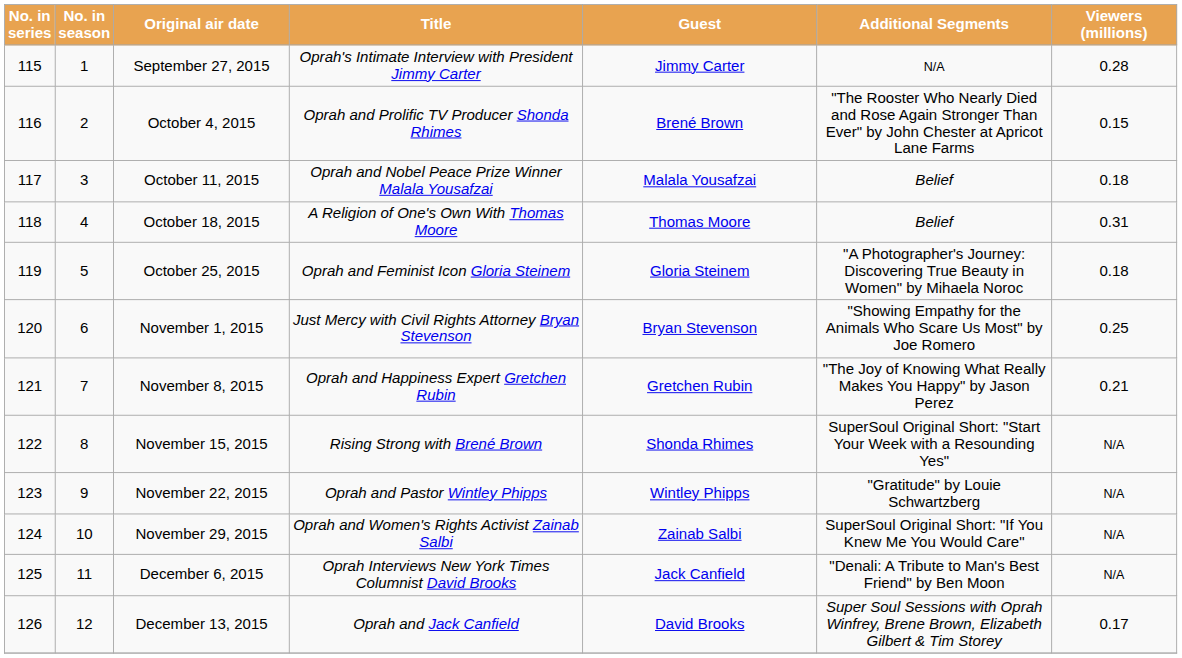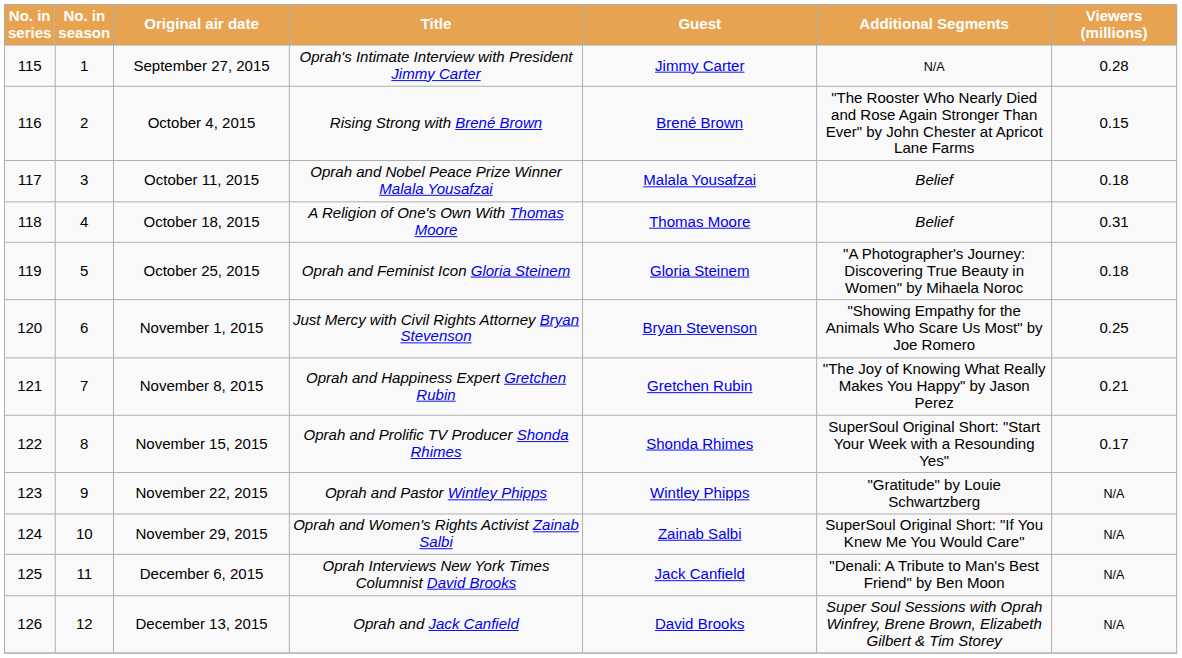 <table class="wikitable plainrowheaders" style="text-align:center;">
 <tr>
 <th scope="col" style="background-color: #e8a350; color: #FFFFFF;" width=4%>No. in<br>series</th>
 <th scope="col" style="background-color: #e8a350; color: #FFFFFF;" width=4%>No. in<br>season</th>
 <th scope="col" style="background-color: #e8a350; color: #FFFFFF;" width=15%>Original air date</th>
 <th scope="col" style="background-color: #e8a350; color: #FFFFFF;" width=25%>Title</th>
 <th scope="col" style="background-color: #e8a350; color: #FFFFFF;" width=20%>Guest</th>
 <th scope="col" style="background-color: #e8a350; color: #FFFFFF;" width=20%>Additional Segments</th>
 <th scope="col" style="background-color: #e8a350; color: #FFFFFF;">Viewers (millions)</th>
 </tr>
 <tr>
 <td>115</td>
 <td>1</td>
 <td>September 27, 2015</td>
 <td><em>Oprah's Intimate Interview with President <a href='#'>Jimmy Carter</a></em></td>
 <td><a href='#'>Jimmy Carter</a></td>
 <td><span><small>N/A</small></span></td>
 <td>0.28</td>
 </tr>
 <tr>
 <td>116</td>
 <td>2</td>
 <td>October 4, 2015</td>
-<td><em>Oprah and Prolific TV Producer <a href='#'>Shonda Rhimes</a></em></td>
+<td><em>Rising Strong with <a href='#'>Brené Brown</a></em></td>
 <td><a href='#'>Brené Brown</a></td>
 <td>"The Rooster Who Nearly Died and Rose Again Stronger Than Ever" by John Chester at Apricot Lane Farms</td>
 <td>0.15</td>
 </tr>
 <tr>
 <td>117</td>
 <td>3</td>
 <td>October 11, 2015</td>
 <td><em>Oprah and Nobel Peace Prize Winner <a href='#'>Malala Yousafzai</a></em></td>
 <td><a href='#'>Malala Yousafzai</a></td>
 <td><em>Belief</em></td>
 <td>0.18</td>
 </tr>
 <tr>
 <td>118</td>
 <td>4</td>
 <td>October 18, 2015</td>
 <td><em>A Religion of One's Own With <a href='#'>Thomas Moore</a></em></td>
 <td><a href='#'>Thomas Moore</a></td>
 <td><em>Belief</em></td>
 <td>0.31</td>
 </tr>
 <tr>
 <td>119</td>
 <td>5</td>
 <td>October 25, 2015</td>
 <td><em>Oprah and Feminist Icon <a href='#'>Gloria Steinem</a></em></td>
 <td><a href='#'>Gloria Steinem</a></td>
 <td>"A Photographer's Journey: Discovering True Beauty in Women" by Mihaela Noroc</td>
 <td>0.18</td>
 </tr>
 <tr>
 <td>120</td>
 <td>6</td>
 <td>November 1, 2015</td>
 <td><em>Just Mercy with Civil Rights Attorney <a href='#'>Bryan Stevenson</a></em></td>
 <td><a href='#'>Bryan Stevenson</a></td>
 <td>"Showing Empathy for the Animals Who Scare Us Most" by Joe Romero</td>
 <td>0.25</td>
 </tr>
 <tr>
 <td>121</td>
 <td>7</td>
 <td>November 8, 2015</td>
 <td><em>Oprah and Happiness Expert <a href='#'>Gretchen Rubin</a></em></td>
 <td><a href='#'>Gretchen Rubin</a></td>
 <td>"The Joy of Knowing What Really Makes You Happy" by Jason Perez</td>
 <td>0.21</td>
 </tr>
 <tr>
 <td>122</td>
 <td>8</td>
 <td>November 15, 2015</td>
-<td><em>Rising Strong with <a href='#'>Brené Brown</a></em></td>
+<td><em>Oprah and Prolific TV Producer <a href='#'>Shonda Rhimes</a></em></td>
 <td><a href='#'>Shonda Rhimes</a></td>
 <td>SuperSoul Original Short: "Start Your Week with a Resounding Yes"</td>
-<td><span><small>N/A</small></span></td>
+<td>0.17</td>
 </tr>
 <tr>
 <td>123</td>
 <td>9</td>
 <td>November 22, 2015</td>
 <td><em>Oprah and Pastor <a href='#'>Wintley Phipps</a></em></td>
 <td><a href='#'>Wintley Phipps</a></td>
 <td>"Gratitude" by Louie Schwartzberg</td>
 <td><span><small>N/A</small></span></td>
 </tr>
 <tr>
 <td>124</td>
 <td>10</td>
 <td>November 29, 2015</td>
 <td><em>Oprah and Women's Rights Activist <a href='#'>Zainab Salbi</a></em></td>
 <td><a href='#'>Zainab Salbi</a></td>
 <td>SuperSoul Original Short: "If You Knew Me You Would Care"</td>
 <td><span><small>N/A</small></span></td>
 </tr>
 <tr>
 <td>125</td>
 <td>11</td>
 <td>December 6, 2015</td>
 <td><em>Oprah Interviews New York Times Columnist <a href='#'>David Brooks</a></em></td>
 <td><a href='#'>Jack Canfield</a></td>
 <td>"Denali: A Tribute to Man's Best Friend" by Ben Moon</td>
 <td><span><small>N/A</small></span></td>
 </tr>
 <tr>
 <td>126</td>
 <td>12</td>
 <td>December 13, 2015</td>
 <td><em>Oprah and <a href='#'>Jack Canfield</a></em></td>
 <td><a href='#'>David Brooks</a></td>
 <td><em>Super Soul Sessions with Oprah Winfrey, Brene Brown, Elizabeth Gilbert & Tim Storey</em></td>
-<td>0.17</td>
+<td><span><small>N/A</small></span></td>
 </tr>
 <tr>
 </tr>
 </table>
